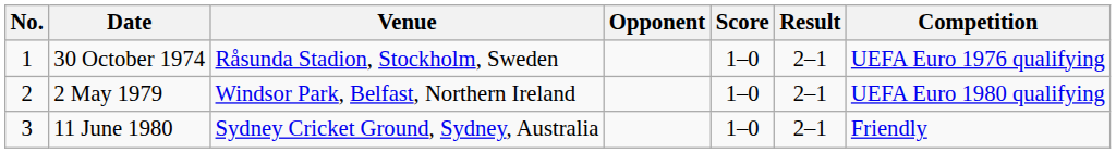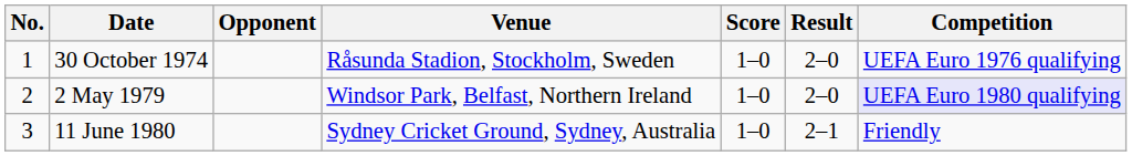 <table class="wikitable sortable">
 <tr>
 <th scope="col">No.</th>
 <th scope="col">Date</th>
+<th scope="col">Opponent</th>
 <th scope="col">Venue</th>
-<th scope="col">Opponent</th>
 <th scope="col">Score</th>
 <th scope="col">Result</th>
 <th scope="col">Competition</th>
 </tr>
 <tr>
 <td style="text-align:center">1</td>
 <td>30 October 1974</td>
+<td></td>
 <td><a href='#'>Råsunda Stadion</a>, <a href='#'>Stockholm</a>, Sweden</td>
-<td></td>
 <td style="text-align:center">1–0</td>
-<td style="text-align:center">2–1</td>
+<td style="text-align:center">2–0</td>
 <td><a href='#'>UEFA Euro 1976 qualifying</a></td>
 </tr>
 <tr>
 <td style="text-align:center">2</td>
 <td>2 May 1979</td>
+<td></td>
 <td><a href='#'>Windsor Park</a>, <a href='#'>Belfast</a>, Northern Ireland</td>
-<td></td>
 <td style="text-align:center">1–0</td>
-<td style="text-align:center">2–1</td>
-<td><a href='#'>UEFA Euro 1980 qualifying</a></td>
+<td style="text-align:center">2–0</td>
+<td style="background: lavender;"><a href='#'>UEFA Euro 1980 qualifying</a></td>
 </tr>
 <tr>
 <td style="text-align:center">3</td>
 <td>11 June 1980</td>
+<td></td>
 <td><a href='#'>Sydney Cricket Ground</a>, <a href='#'>Sydney</a>, Australia</td>
-<td></td>
 <td style="text-align:center">1–0</td>
 <td style="text-align:center">2–1</td>
 <td><a href='#'>Friendly</a></td>
 </tr>
 </table>
